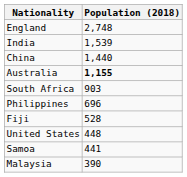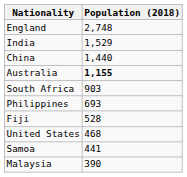 <table class="wikitable floatright">
 <tr>
 <th>Nationality</th>
 <th>Population (2018)</th>
 </tr>
 <tr>
 <td>England</td>
 <td>2,748</td>
 </tr>
 <tr>
 <td>India</td>
-<td>1,539</td>
+<td>1,529</td>
 </tr>
 <tr>
 <td>China</td>
 <td>1,440</td>
 </tr>
 <tr>
 <td>Australia</td>
 <td><strong>1,155</strong></td>
 </tr>
 <tr>
 <td>South Africa</td>
 <td>903</td>
 </tr>
 <tr>
 <td>Philippines</td>
-<td>696</td>
+<td>693</td>
 </tr>
 <tr>
 <td>Fiji</td>
 <td>528</td>
 </tr>
 <tr>
 <td>United States</td>
-<td>448</td>
+<td>468</td>
 </tr>
 <tr>
 <td>Samoa</td>
 <td>441</td>
 </tr>
 <tr>
 <td>Malaysia</td>
 <td>390</td>
 </tr>
 </table>
